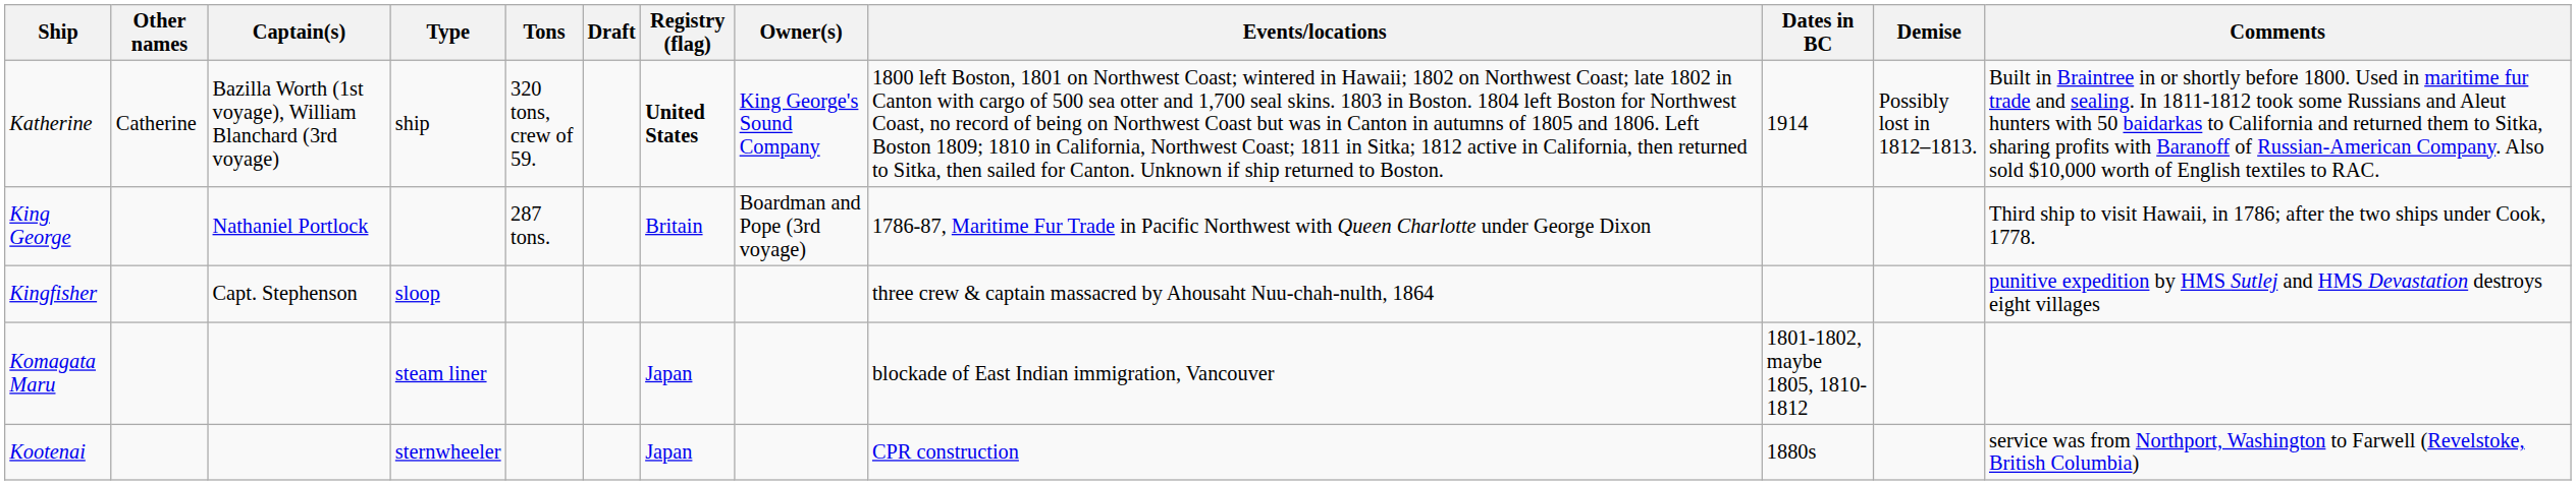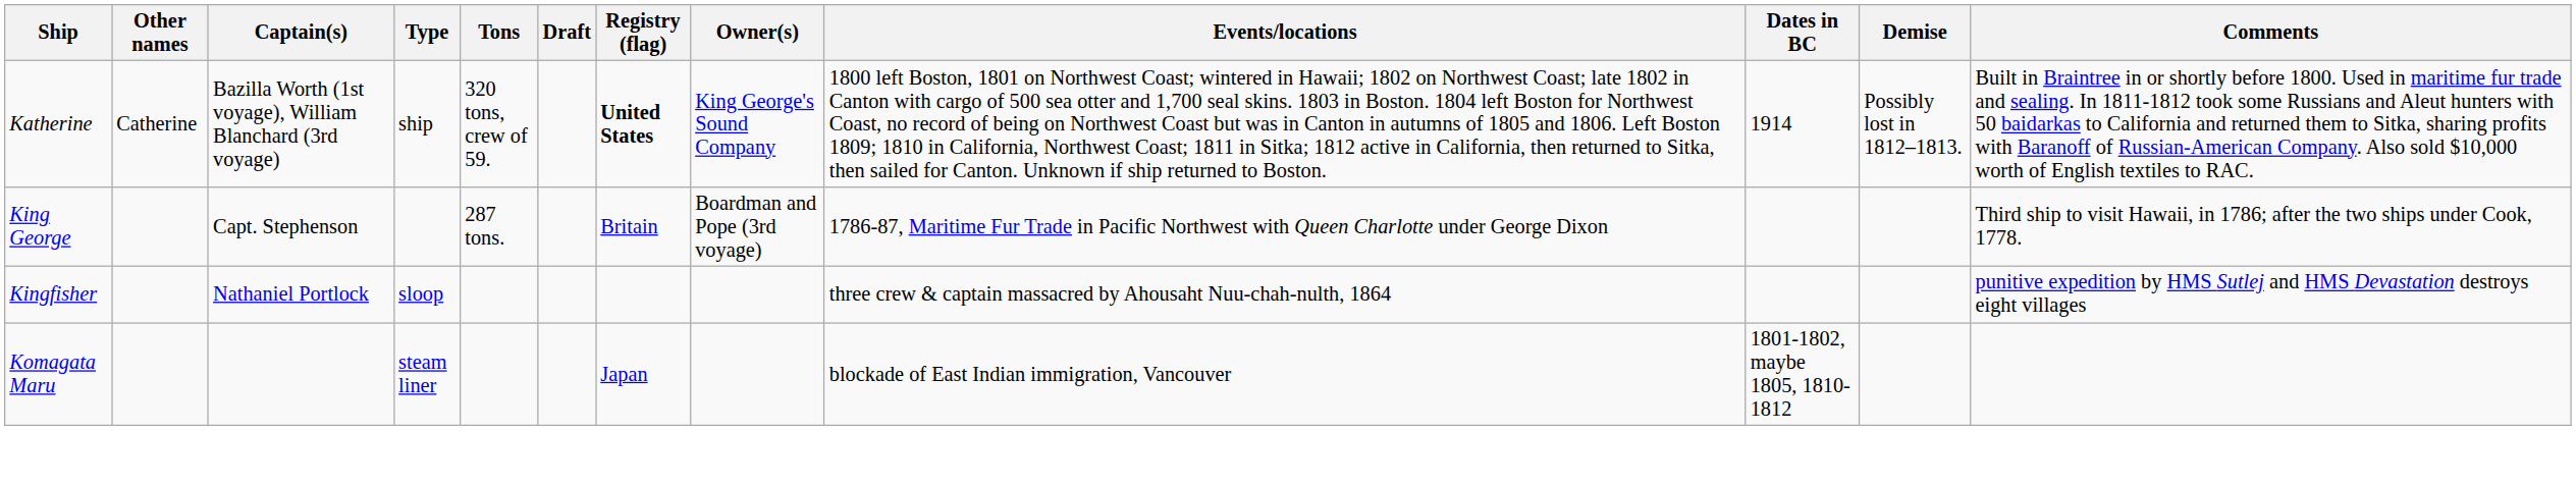 <table class="wikitable sortable" style="width:100%">
 <tr>
 <th>Ship</th>
 <th>Other names</th>
 <th>Captain(s)</th>
 <th>Type</th>
 <th>Tons </th>
 <th>Draft </th>
 <th>Registry (flag)</th>
 <th>Owner(s) </th>
 <th>Events/locations</th>
 <th>Dates in BC</th>
 <th>Demise </th>
 <th>Comments</th>
 </tr>
 <tr>
 <td><em>Katherine</em></td>
 <td>Catherine</td>
 <td>Bazilla Worth (1st voyage), William Blanchard (3rd voyage)</td>
 <td>ship</td>
 <td>320 tons, crew of 59.</td>
 <td></td>
 <td><strong>United States</strong></td>
 <td><a href='#'>King George's Sound Company</a></td>
 <td>1800 left Boston, 1801 on Northwest Coast; wintered in Hawaii; 1802 on Northwest Coast; late 1802 in Canton with cargo of 500 sea otter and 1,700 seal skins. 1803 in Boston. 1804 left Boston for Northwest Coast, no record of being on Northwest Coast but was in Canton in autumns of 1805 and 1806. Left Boston 1809; 1810 in California, Northwest Coast; 1811 in Sitka; 1812 active in California, then returned to Sitka, then sailed for Canton. Unknown if ship returned to Boston.</td>
 <td>1914</td>
 <td>Possibly lost in 1812–1813.</td>
 <td>Built in <a href='#'>Braintree</a> in or shortly before 1800. Used in <a href='#'>maritime fur trade</a> and <a href='#'>sealing</a>. In 1811-1812 took some Russians and Aleut hunters with 50 <a href='#'>baidarkas</a> to California and returned them to Sitka, sharing profits with <a href='#'>Baranoff</a> of <a href='#'>Russian-American Company</a>. Also sold $10,000 worth of English textiles to RAC.</td>
 </tr>
 <tr>
 <td><em><a href='#'>King George</a></em></td>
 <td></td>
-<td><a href='#'>Nathaniel Portlock</a></td>
+<td>Capt. Stephenson</td>
 <td></td>
 <td>287 tons.</td>
 <td></td>
 <td><a href='#'>Britain</a></td>
 <td>Boardman and Pope (3rd voyage)</td>
 <td>1786-87, <a href='#'>Maritime Fur Trade</a> in Pacific Northwest with <em>Queen Charlotte</em> under George Dixon</td>
 <td></td>
 <td></td>
 <td>Third ship to visit Hawaii, in 1786; after the two ships under Cook, 1778.</td>
 </tr>
 <tr>
 <td><em><a href='#'>Kingfisher</a></em></td>
 <td></td>
-<td>Capt. Stephenson</td>
+<td><a href='#'>Nathaniel Portlock</a></td>
 <td><a href='#'>sloop</a></td>
 <td></td>
 <td></td>
 <td></td>
 <td></td>
 <td>three crew & captain massacred by Ahousaht Nuu-chah-nulth, 1864</td>
 <td></td>
 <td></td>
 <td><a href='#'>punitive expedition</a> by <a href='#'>HMS <em>Sutlej</em></a> and <a href='#'>HMS <em>Devastation</em></a> destroys eight villages</td>
 </tr>
 <tr>
 <td><em><a href='#'>Komagata Maru</a></em></td>
 <td></td>
 <td></td>
 <td><a href='#'>steam liner</a></td>
 <td></td>
 <td></td>
 <td><a href='#'>Japan</a></td>
 <td></td>
 <td>blockade of East Indian immigration, Vancouver</td>
 <td>1801-1802, maybe 1805, 1810-1812</td>
 <td></td>
 <td></td>
 </tr>
-<tr>
-<td><em><a href='#'>Kootenai</a></em></td>
-<td></td>
-<td></td>
-<td><a href='#'>sternwheeler</a></td>
-<td></td>
-<td></td>
-<td><a href='#'>Japan</a></td>
-<td></td>
-<td><a href='#'>CPR construction</a></td>
-<td>1880s</td>
-<td></td>
-<td>service was from <a href='#'>Northport, Washington</a> to Farwell (<a href='#'>Revelstoke, British Columbia</a>)</td>
-</tr>
 </table>
